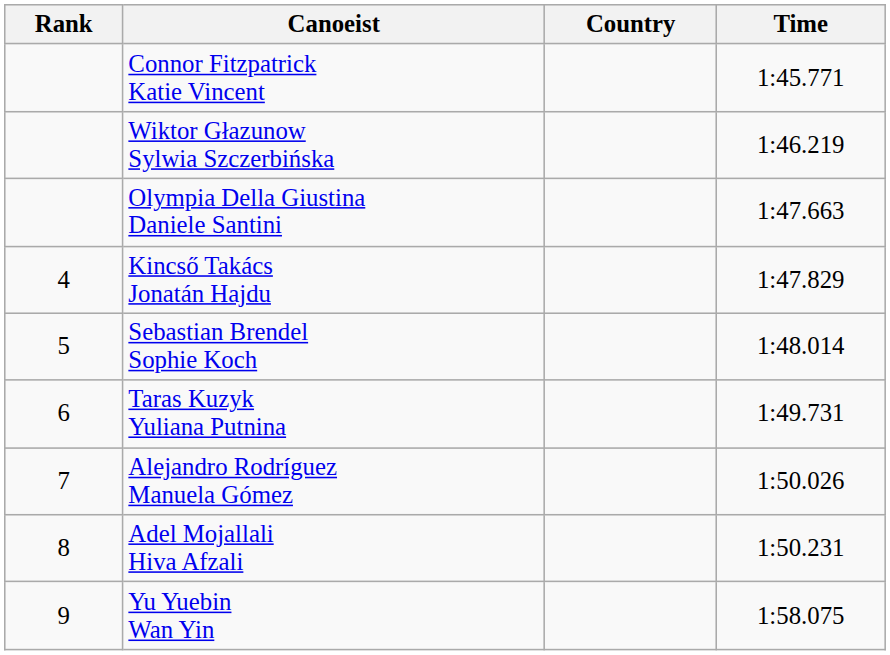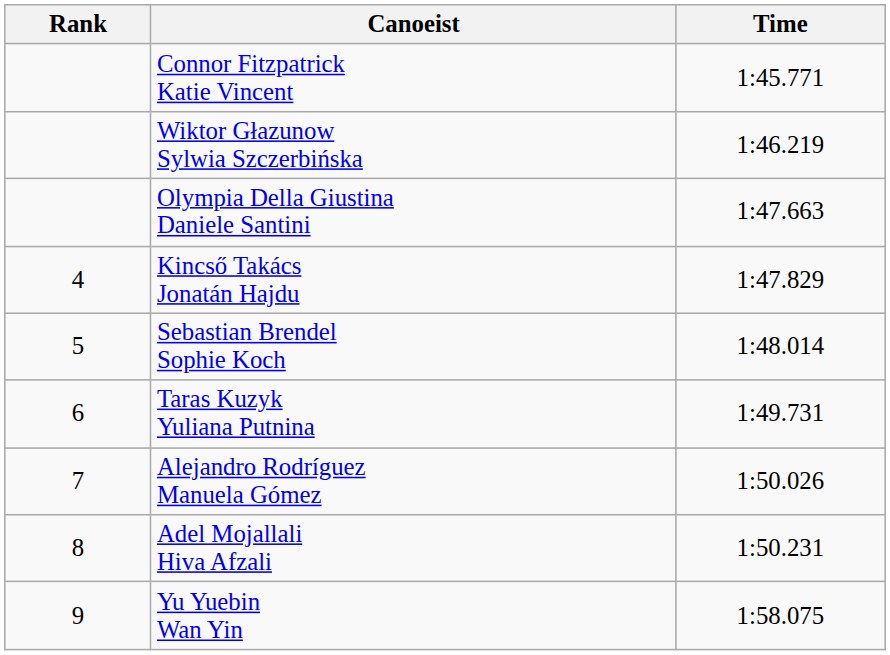 <table class="wikitable" style="text-align:center;width: 45%">
 <tr>
 <th>Rank</th>
 <th>Canoeist</th>
-<th>Country</th>
 <th>Time</th>
 </tr>
 <tr>
 <td></td>
 <td align="left"><a href='#'>Connor Fitzpatrick</a><br><a href='#'>Katie Vincent</a></td>
-<td align="left"></td>
 <td>1:45.771</td>
 </tr>
 <tr>
 <td></td>
 <td align="left"><a href='#'>Wiktor Głazunow</a><br><a href='#'>Sylwia Szczerbińska</a></td>
-<td align="left"></td>
 <td>1:46.219</td>
 </tr>
 <tr>
 <td></td>
 <td align="left"><a href='#'>Olympia Della Giustina</a><br><a href='#'>Daniele Santini</a></td>
-<td align="left"></td>
 <td>1:47.663</td>
 </tr>
 <tr>
 <td>4</td>
 <td align="left"><a href='#'>Kincső Takács</a><br><a href='#'>Jonatán Hajdu</a></td>
-<td align="left"></td>
 <td>1:47.829</td>
 </tr>
 <tr>
 <td>5</td>
 <td align="left"><a href='#'>Sebastian Brendel</a><br><a href='#'>Sophie Koch</a></td>
-<td align="left"></td>
 <td>1:48.014</td>
 </tr>
 <tr>
 <td>6</td>
 <td align="left"><a href='#'>Taras Kuzyk</a><br><a href='#'>Yuliana Putnina</a></td>
-<td align="left"></td>
 <td>1:49.731</td>
 </tr>
 <tr>
 <td>7</td>
 <td align="left"><a href='#'>Alejandro Rodríguez</a><br><a href='#'>Manuela Gómez</a></td>
-<td align="left"></td>
 <td>1:50.026</td>
 </tr>
 <tr>
 <td>8</td>
 <td align="left"><a href='#'>Adel Mojallali</a><br><a href='#'>Hiva Afzali</a></td>
-<td align="left"></td>
 <td>1:50.231</td>
 </tr>
 <tr>
 <td>9</td>
 <td align="left"><a href='#'>Yu Yuebin</a><br><a href='#'>Wan Yin</a></td>
-<td align="left"></td>
 <td>1:58.075</td>
 </tr>
 </table>
